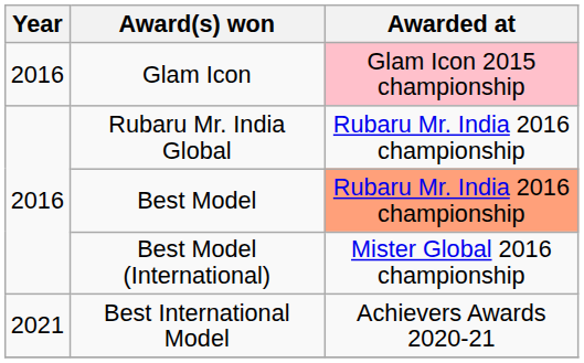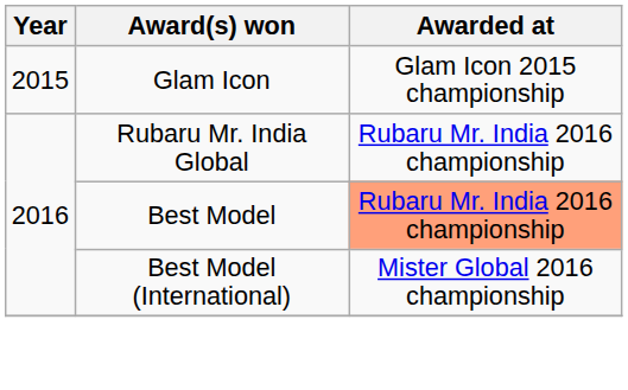 <table class="wikitable" style="font-size: 92%; text-align: center">
 <tr>
 <th width="10">Year</th>
 <th width="150">Award(s) won</th>
 <th width="150">Awarded at</th>
 </tr>
 <tr>
-<td>2016</td>
+<td>2015</td>
 <td>Glam Icon</td>
-<td style="background: pink;">Glam Icon 2015 championship</td>
+<td>Glam Icon 2015 championship</td>
 </tr>
 <tr>
 <td rowspan=3>2016</td>
 <td>Rubaru Mr. India Global</td>
 <td><a href='#'>Rubaru Mr. India</a> 2016 championship</td>
 </tr>
 <tr>
 <td>Best Model</td>
 <td style="background: lightsalmon;"><a href='#'>Rubaru Mr. India</a> 2016 championship</td>
 </tr>
 <tr>
 <td>Best Model (International)</td>
 <td><a href='#'>Mister Global</a> 2016 championship</td>
 </tr>
 <tr>
-<td>2021</td>
-<td>Best International Model</td>
-<td>Achievers Awards 2020-21</td>
-</tr>
-<tr>
 </tr>
 </table>
